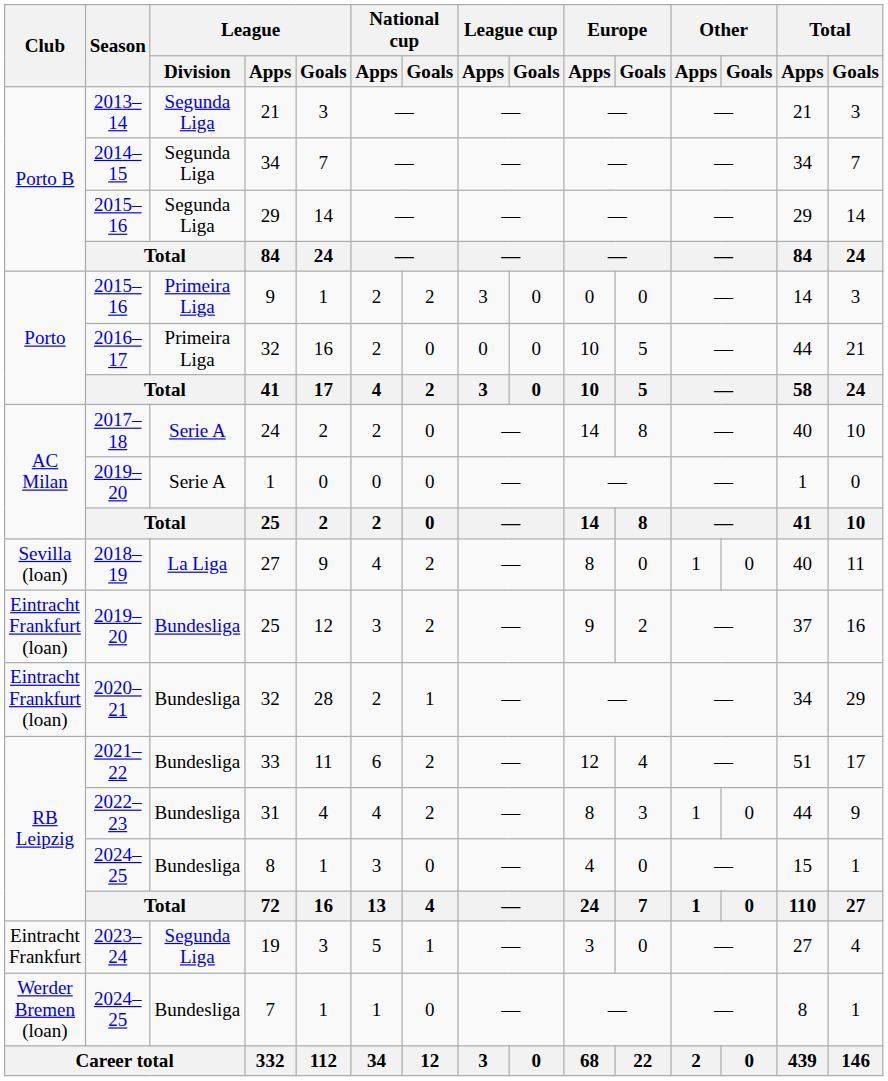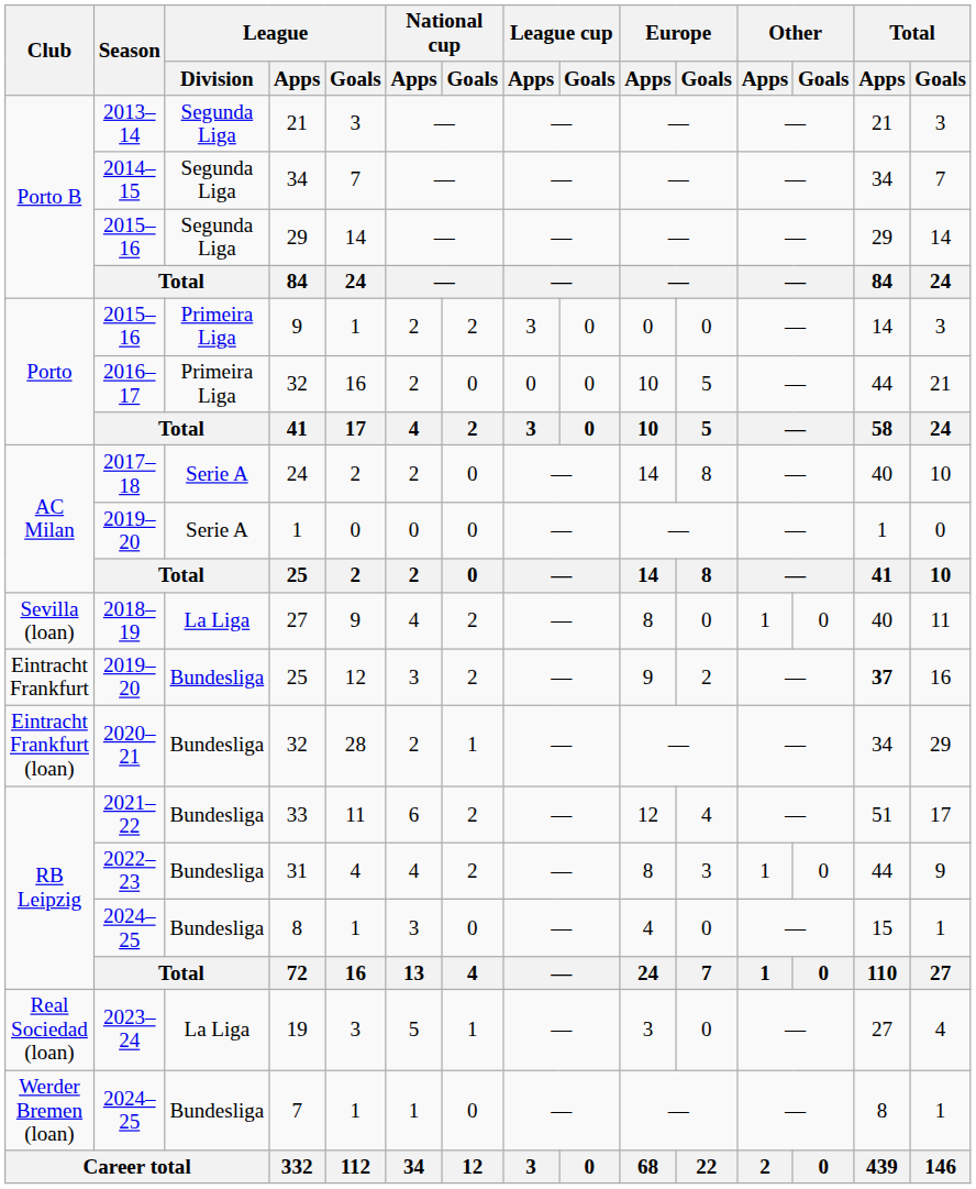 <table class="wikitable" style="text-align:center">
 <tr>
 <th rowspan="2">Club</th>
 <th rowspan="2">Season</th>
 <th colspan="3">League</th>
 <th colspan="2">National cup</th>
 <th colspan="2">League cup</th>
 <th colspan="2">Europe</th>
 <th colspan="2">Other</th>
 <th colspan="2">Total</th>
 </tr>
 <tr>
 <th>Division</th>
 <th>Apps</th>
 <th>Goals</th>
 <th>Apps</th>
 <th>Goals</th>
 <th>Apps</th>
 <th>Goals</th>
 <th>Apps</th>
 <th>Goals</th>
 <th>Apps</th>
 <th>Goals</th>
 <th>Apps</th>
 <th>Goals</th>
 </tr>
 <tr>
 <td rowspan="4"><a href='#'>Porto B</a></td>
 <td><a href='#'>2013–14</a></td>
 <td><a href='#'>Segunda Liga</a></td>
 <td>21</td>
 <td>3</td>
 <td colspan="2">—</td>
 <td colspan="2">—</td>
 <td colspan="2">—</td>
 <td colspan="2">—</td>
 <td>21</td>
 <td>3</td>
 </tr>
 <tr>
 <td><a href='#'>2014–15</a></td>
 <td>Segunda Liga</td>
 <td>34</td>
 <td>7</td>
 <td colspan="2">—</td>
 <td colspan="2">—</td>
 <td colspan="2">—</td>
 <td colspan="2">—</td>
 <td>34</td>
 <td>7</td>
 </tr>
 <tr>
 <td><a href='#'>2015–16</a></td>
 <td>Segunda Liga</td>
 <td>29</td>
 <td>14</td>
 <td colspan="2">—</td>
 <td colspan="2">—</td>
 <td colspan="2">—</td>
 <td colspan="2">—</td>
 <td>29</td>
 <td>14</td>
 </tr>
 <tr>
 <th colspan="2">Total</th>
 <th>84</th>
 <th>24</th>
 <th colspan="2">—</th>
 <th colspan="2">—</th>
 <th colspan="2">—</th>
 <th colspan="2">—</th>
 <th>84</th>
 <th>24</th>
 </tr>
 <tr>
 <td rowspan="3"><a href='#'>Porto</a></td>
 <td><a href='#'>2015–16</a></td>
 <td><a href='#'>Primeira Liga</a></td>
 <td>9</td>
 <td>1</td>
 <td>2</td>
 <td>2</td>
 <td>3</td>
 <td>0</td>
 <td>0</td>
 <td>0</td>
 <td colspan="2">—</td>
 <td>14</td>
 <td>3</td>
 </tr>
 <tr>
 <td><a href='#'>2016–17</a></td>
 <td>Primeira Liga</td>
 <td>32</td>
 <td>16</td>
 <td>2</td>
 <td>0</td>
 <td>0</td>
 <td>0</td>
 <td>10</td>
 <td>5</td>
 <td colspan="2">—</td>
 <td>44</td>
 <td>21</td>
 </tr>
 <tr>
 <th colspan="2">Total</th>
 <th>41</th>
 <th>17</th>
 <th>4</th>
 <th>2</th>
 <th>3</th>
 <th>0</th>
 <th>10</th>
 <th>5</th>
 <th colspan="2">—</th>
 <th>58</th>
 <th>24</th>
 </tr>
 <tr>
 <td rowspan="3"><a href='#'>AC Milan</a></td>
 <td><a href='#'>2017–18</a></td>
 <td><a href='#'>Serie A</a></td>
 <td>24</td>
 <td>2</td>
 <td>2</td>
 <td>0</td>
 <td colspan="2">—</td>
 <td>14</td>
 <td>8</td>
 <td colspan="2">—</td>
 <td>40</td>
 <td>10</td>
 </tr>
 <tr>
 <td><a href='#'>2019–20</a></td>
 <td>Serie A</td>
 <td>1</td>
 <td>0</td>
 <td>0</td>
 <td>0</td>
 <td colspan="2">—</td>
 <td colspan="2">—</td>
 <td colspan="2">—</td>
 <td>1</td>
 <td>0</td>
 </tr>
 <tr>
 <th colspan="2">Total</th>
 <th>25</th>
 <th>2</th>
 <th>2</th>
 <th>0</th>
 <th colspan="2">—</th>
 <th>14</th>
 <th>8</th>
 <th colspan="2">—</th>
 <th>41</th>
 <th>10</th>
 </tr>
 <tr>
 <td><a href='#'>Sevilla</a> (loan)</td>
 <td><a href='#'>2018–19</a></td>
 <td><a href='#'>La Liga</a></td>
 <td>27</td>
 <td>9</td>
 <td>4</td>
 <td>2</td>
 <td colspan="2">—</td>
 <td>8</td>
 <td>0</td>
 <td>1</td>
 <td>0</td>
 <td>40</td>
 <td>11</td>
 </tr>
 <tr>
-<td><a href='#'>Eintracht Frankfurt</a> (loan)</td>
+<td>Eintracht Frankfurt</td>
 <td><a href='#'>2019–20</a></td>
 <td><a href='#'>Bundesliga</a></td>
 <td>25</td>
 <td>12</td>
 <td>3</td>
 <td>2</td>
 <td colspan="2">—</td>
 <td>9</td>
 <td>2</td>
 <td colspan="2">—</td>
-<td>37</td>
+<td><strong>37</strong></td>
 <td>16</td>
 </tr>
 <tr>
 <td><a href='#'>Eintracht Frankfurt</a> (loan)</td>
 <td><a href='#'>2020–21</a></td>
 <td>Bundesliga</td>
 <td>32</td>
 <td>28</td>
 <td>2</td>
 <td>1</td>
 <td colspan="2">—</td>
 <td colspan="2">—</td>
 <td colspan="2">—</td>
 <td>34</td>
 <td>29</td>
 </tr>
 <tr>
 <td rowspan="4"><a href='#'>RB Leipzig</a></td>
 <td><a href='#'>2021–22</a></td>
 <td>Bundesliga</td>
 <td>33</td>
 <td>11</td>
 <td>6</td>
 <td>2</td>
 <td colspan="2">—</td>
 <td>12</td>
 <td>4</td>
 <td colspan="2">—</td>
 <td>51</td>
 <td>17</td>
 </tr>
 <tr>
 <td><a href='#'>2022–23</a></td>
 <td>Bundesliga</td>
 <td>31</td>
 <td>4</td>
 <td>4</td>
 <td>2</td>
 <td colspan="2">—</td>
 <td>8</td>
 <td>3</td>
 <td>1</td>
 <td>0</td>
 <td>44</td>
 <td>9</td>
 </tr>
 <tr>
 <td><a href='#'>2024–25</a></td>
 <td>Bundesliga</td>
 <td>8</td>
 <td>1</td>
 <td>3</td>
 <td>0</td>
 <td colspan="2">—</td>
 <td>4</td>
 <td>0</td>
 <td colspan="2">—</td>
 <td>15</td>
 <td>1</td>
 </tr>
 <tr>
 <th colspan="2">Total</th>
 <th>72</th>
 <th>16</th>
 <th>13</th>
 <th>4</th>
 <th colspan="2">—</th>
 <th>24</th>
 <th>7</th>
 <th>1</th>
 <th>0</th>
 <th>110</th>
 <th>27</th>
 </tr>
 <tr>
-<td>Eintracht Frankfurt</td>
+<td><a href='#'>Real Sociedad</a> (loan)</td>
 <td><a href='#'>2023–24</a></td>
-<td><a href='#'>Segunda Liga</a></td>
+<td>La Liga</td>
 <td>19</td>
 <td>3</td>
 <td>5</td>
 <td>1</td>
 <td colspan="2">—</td>
 <td>3</td>
 <td>0</td>
 <td colspan="2">—</td>
 <td>27</td>
 <td>4</td>
 </tr>
 <tr>
 <td><a href='#'>Werder Bremen</a> (loan)</td>
 <td><a href='#'>2024–25</a></td>
 <td>Bundesliga</td>
 <td>7</td>
 <td>1</td>
 <td>1</td>
 <td>0</td>
 <td colspan="2">—</td>
 <td colspan="2">—</td>
 <td colspan="2">—</td>
 <td>8</td>
 <td>1</td>
 </tr>
 <tr>
 <th colspan="3">Career total</th>
 <th>332</th>
 <th>112</th>
 <th>34</th>
 <th>12</th>
 <th>3</th>
 <th>0</th>
 <th>68</th>
 <th>22</th>
 <th>2</th>
 <th>0</th>
 <th>439</th>
 <th>146</th>
 </tr>
 </table>
